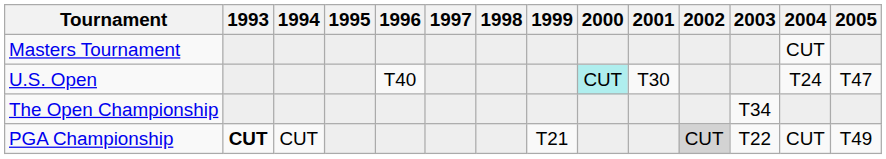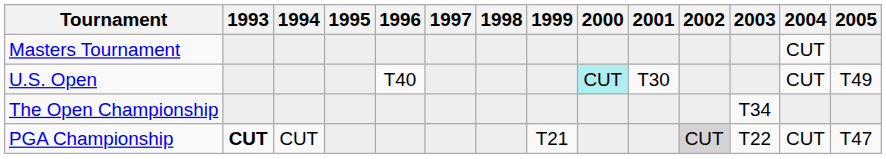 <table class="wikitable" style="font-size:95%;text-align:center;">
 <tr>
 <th>Tournament</th>
 <th>1993</th>
 <th>1994</th>
 <th>1995</th>
 <th>1996</th>
 <th>1997</th>
 <th>1998</th>
 <th>1999</th>
 <th>2000</th>
 <th>2001</th>
 <th>2002</th>
 <th>2003</th>
 <th>2004</th>
 <th>2005</th>
 </tr>
 <tr>
 <td align=left><a href='#'>Masters Tournament</a></td>
 <td style="background:#eeeeee;"></td>
 <td style="background:#eeeeee;"></td>
 <td style="background:#eeeeee;"></td>
 <td style="background:#eeeeee;"></td>
 <td style="background:#eeeeee;"></td>
 <td style="background:#eeeeee;"></td>
 <td style="background:#eeeeee;"></td>
 <td style="background:#eeeeee;"></td>
 <td style="background:#eeeeee;"></td>
 <td style="background:#eeeeee;"></td>
 <td style="background:#eeeeee;"></td>
 <td>CUT</td>
 <td style="background:#eeeeee;"></td>
 </tr>
 <tr>
 <td align=left><a href='#'>U.S. Open</a></td>
 <td style="background:#eeeeee;"></td>
 <td style="background:#eeeeee;"></td>
 <td style="background:#eeeeee;"></td>
 <td>T40</td>
 <td style="background:#eeeeee;"></td>
 <td style="background:#eeeeee;"></td>
 <td style="background:#eeeeee;"></td>
 <td style="background: paleturquoise;">CUT</td>
 <td>T30</td>
 <td style="background:#eeeeee;"></td>
 <td style="background:#eeeeee;"></td>
-<td>T24</td>
-<td>T47</td>
+<td>CUT</td>
+<td>T49</td>
 </tr>
 <tr>
 <td align=left><a href='#'>The Open Championship</a></td>
 <td style="background:#eeeeee;"></td>
 <td style="background:#eeeeee;"></td>
 <td style="background:#eeeeee;"></td>
 <td style="background:#eeeeee;"></td>
 <td style="background:#eeeeee;"></td>
 <td style="background:#eeeeee;"></td>
 <td style="background:#eeeeee;"></td>
 <td style="background:#eeeeee;"></td>
 <td style="background:#eeeeee;"></td>
 <td style="background:#eeeeee;"></td>
 <td>T34</td>
 <td style="background:#eeeeee;"></td>
 <td style="background:#eeeeee;"></td>
 </tr>
 <tr>
 <td align=left><a href='#'>PGA Championship</a></td>
 <td><strong>CUT</strong></td>
 <td>CUT</td>
 <td style="background:#eeeeee;"></td>
 <td style="background:#eeeeee;"></td>
 <td style="background:#eeeeee;"></td>
 <td style="background:#eeeeee;"></td>
 <td>T21</td>
 <td style="background:#eeeeee;"></td>
 <td style="background:#eeeeee;"></td>
 <td style="background: lightgrey;">CUT</td>
 <td>T22</td>
 <td>CUT</td>
-<td>T49</td>
+<td>T47</td>
 </tr>
 </table>
